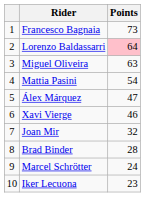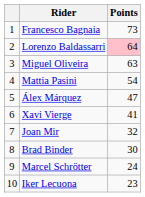 <table class="wikitable" style="font-size: 95%;">
 <tr>
 <th></th>
 <th>Rider</th>
 <th>Points</th>
 </tr>
 <tr>
 <td align=center>1</td>
 <td> <a href='#'>Francesco Bagnaia</a></td>
 <td align=right>73</td>
 </tr>
 <tr>
 <td align=center>2</td>
 <td> <a href='#'>Lorenzo Baldassarri</a></td>
 <td align=right style="background: pink;">64</td>
 </tr>
 <tr>
 <td align=center>3</td>
 <td> <a href='#'>Miguel Oliveira</a></td>
 <td align=right>63</td>
 </tr>
 <tr>
 <td align=center>4</td>
 <td> <a href='#'>Mattia Pasini</a></td>
 <td align=right>54</td>
 </tr>
 <tr>
 <td align=center>5</td>
 <td> <a href='#'>Álex Márquez</a></td>
 <td align=right>47</td>
 </tr>
 <tr>
 <td align=center>6</td>
 <td> <a href='#'>Xavi Vierge</a></td>
-<td align=right>46</td>
+<td align=right>41</td>
 </tr>
 <tr>
 <td align=center>7</td>
 <td> <a href='#'>Joan Mir</a></td>
 <td align=right>32</td>
 </tr>
 <tr>
 <td align=center>8</td>
 <td> <a href='#'>Brad Binder</a></td>
-<td align=right>28</td>
+<td align=right>30</td>
 </tr>
 <tr>
 <td align=center>9</td>
 <td> <a href='#'>Marcel Schrötter</a></td>
 <td align=right>24</td>
 </tr>
 <tr>
 <td align=center>10</td>
 <td> <a href='#'>Iker Lecuona</a></td>
 <td align=right>23</td>
 </tr>
 </table>
